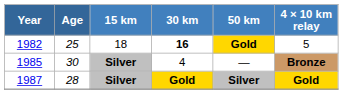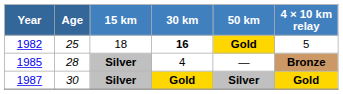 <table class="wikitable" style="font-size:95%; text-align:center; border:grey solid 1px; border-collapse:collapse; background:#ffffff;">
 <tr>
 <th style="background-color:#369; color:white; width:60px;"> Year </th>
 <th style="background-color:#369; color:white; width:40px;"> Age </th>
 <th style="background-color:#4180be; color:white; width:75px;"> 15 km </th>
 <th style="background-color:#4180be; color:white; width:75px;"> 30 km </th>
 <th style="background-color:#4180be; color:white; width:75px;"> 50 km </th>
 <th style="background-color:#4180be; color:white; width:75px;"> 4 × 10 km <br> relay </th>
 </tr>
 <tr>
 <td><a href='#'>1982</a></td>
 <td><em>25</em></td>
 <td>18</td>
 <td><strong>16</strong></td>
 <td style="background:gold;"><strong>Gold</strong></td>
 <td>5</td>
 </tr>
 <tr>
 <td><a href='#'>1985</a></td>
-<td><em>30</em></td>
+<td><em>28</em></td>
 <td style="background:silver;"><strong>Silver</strong></td>
 <td>4</td>
 <td>—</td>
 <td bgcolor="cc9966"><strong>Bronze</strong></td>
 </tr>
 <tr>
 <td><a href='#'>1987</a></td>
-<td><em>28</em></td>
+<td><em>30</em></td>
 <td style="background:silver;"><strong>Silver</strong></td>
 <td style="background:gold;"><strong>Gold</strong></td>
 <td style="background:silver;"><strong>Silver</strong></td>
 <td style="background:gold;"><strong>Gold</strong></td>
 </tr>
 <tr>
 </tr>
 </table>
